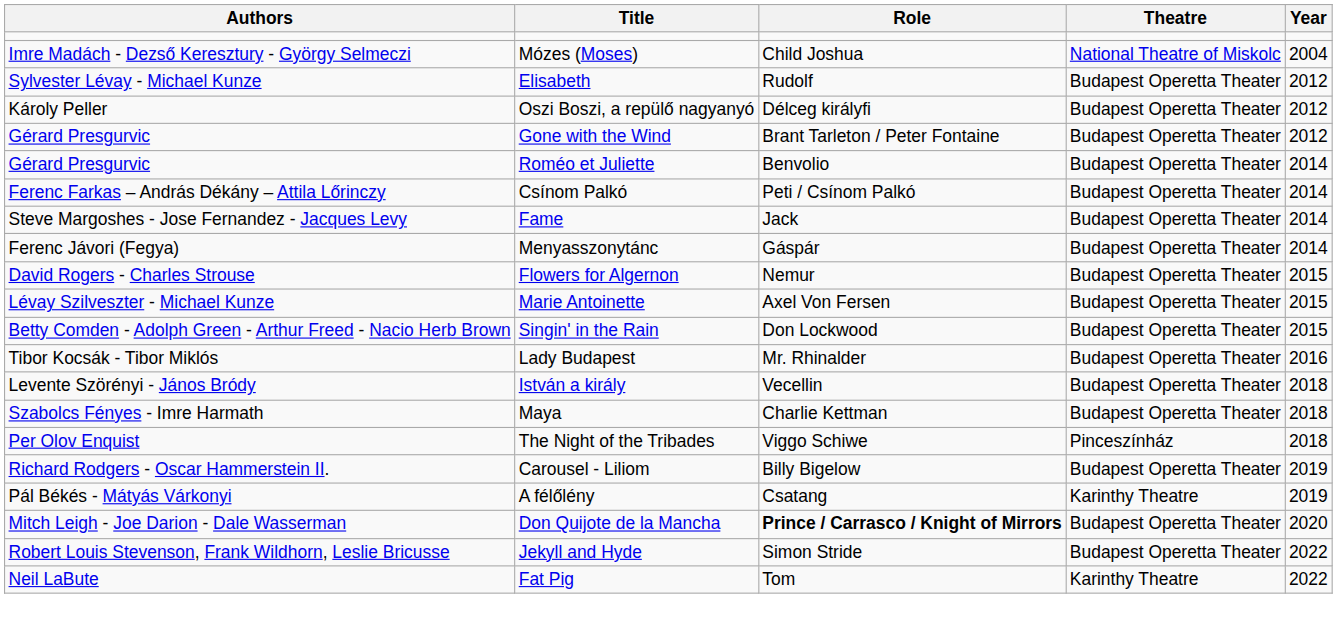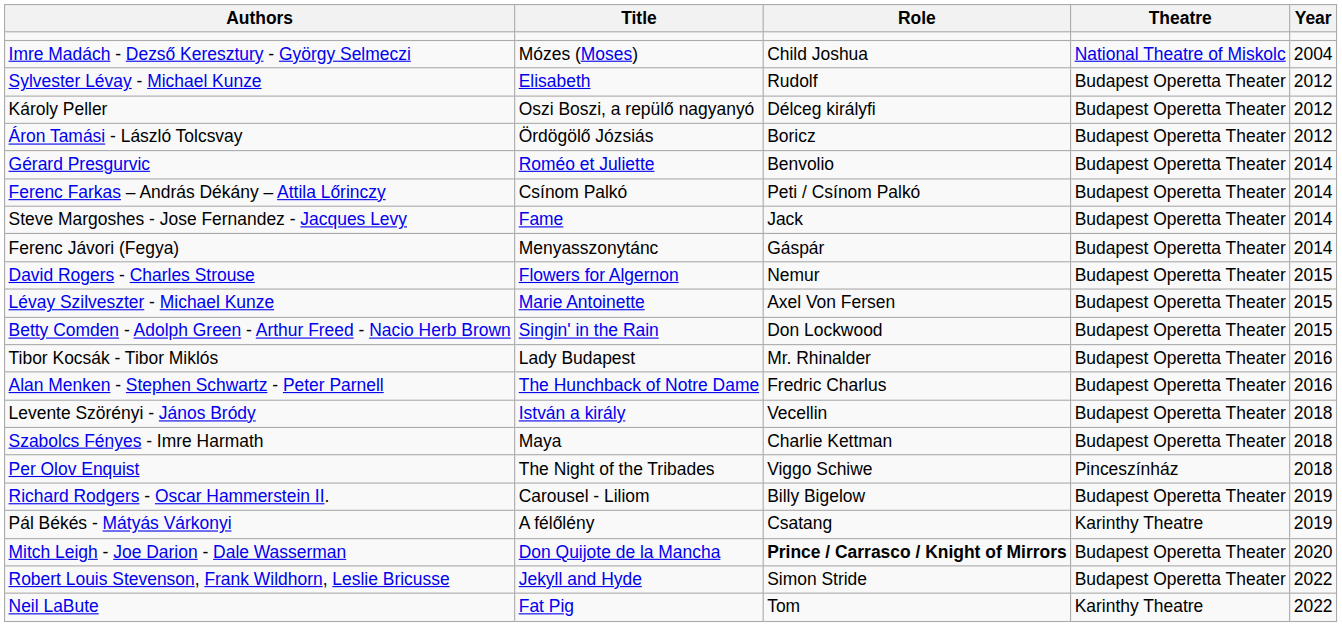 <table class="wikitable sortable">
 <tr>
 <th>Authors</th>
 <th>Title</th>
 <th>Role</th>
 <th>Theatre</th>
 <th>Year</th>
 </tr>
 <tr>
 <td></td>
 <td></td>
 <td></td>
 <td></td>
 <td></td>
 </tr>
 <tr>
 <td><a href='#'>Imre Madách</a> - <a href='#'>Dezső Keresztury</a> - <a href='#'>György Selmeczi</a></td>
 <td>Mózes (<a href='#'>Moses</a>)</td>
 <td>Child Joshua</td>
 <td><a href='#'>National Theatre of Miskolc</a></td>
 <td>2004</td>
 </tr>
 <tr>
 <td><a href='#'>Sylvester Lévay</a> - <a href='#'>Michael Kunze</a></td>
 <td><a href='#'>Elisabeth</a></td>
 <td>Rudolf</td>
 <td>Budapest Operetta Theater</td>
 <td>2012</td>
 </tr>
 <tr>
 <td>Károly Peller</td>
 <td>Oszi Boszi, a repülő nagyanyó</td>
 <td>Délceg királyfi</td>
 <td>Budapest Operetta Theater</td>
 <td>2012</td>
 </tr>
 <tr>
-<td><a href='#'>Gérard Presgurvic</a></td>
-<td><a href='#'>Gone with the Wind</a></td>
-<td>Brant Tarleton / Peter Fontaine  </td>
+<td><a href='#'>Áron Tamási</a> - László Tolcsvay</td>
+<td>Ördögölő Józsiás</td>
+<td>Boricz</td>
 <td>Budapest Operetta Theater</td>
 <td>2012</td>
 </tr>
 <tr>
 <td><a href='#'>Gérard Presgurvic</a></td>
 <td><a href='#'>Roméo et Juliette</a></td>
 <td>Benvolio</td>
 <td>Budapest Operetta Theater</td>
 <td>2014</td>
 </tr>
 <tr>
 <td><a href='#'>Ferenc Farkas</a> – András Dékány – <a href='#'>Attila Lőrinczy</a></td>
 <td>Csínom Palkó</td>
 <td>Peti / Csínom Palkó</td>
 <td>Budapest Operetta Theater</td>
 <td>2014</td>
 </tr>
 <tr>
 <td>Steve Margoshes - Jose Fernandez - <a href='#'>Jacques Levy</a></td>
 <td><a href='#'>Fame</a></td>
 <td>Jack</td>
 <td>Budapest Operetta Theater</td>
 <td>2014</td>
 </tr>
 <tr>
 <td>Ferenc Jávori (Fegya)</td>
 <td>Menyasszonytánc</td>
 <td>Gáspár</td>
 <td>Budapest Operetta Theater</td>
 <td>2014</td>
 </tr>
 <tr>
 <td><a href='#'>David Rogers</a> - <a href='#'>Charles Strouse</a></td>
 <td><a href='#'>Flowers for Algernon</a></td>
 <td>Nemur</td>
 <td>Budapest Operetta Theater</td>
 <td>2015</td>
 </tr>
 <tr>
 <td><a href='#'>Lévay Szilveszter</a> - <a href='#'>Michael Kunze</a></td>
 <td><a href='#'>Marie Antoinette</a></td>
 <td>Axel Von Fersen</td>
 <td>Budapest Operetta Theater</td>
 <td>2015</td>
 </tr>
 <tr>
 <td><a href='#'>Betty Comden</a> - <a href='#'>Adolph Green</a> - <a href='#'>Arthur Freed</a> - <a href='#'>Nacio Herb Brown</a></td>
 <td><a href='#'>Singin' in the Rain</a></td>
 <td>Don Lockwood</td>
 <td>Budapest Operetta Theater</td>
 <td>2015</td>
 </tr>
 <tr>
 <td>Tibor Kocsák - Tibor Miklós</td>
 <td>Lady Budapest</td>
 <td>Mr. Rhinalder</td>
 <td>Budapest Operetta Theater</td>
 <td>2016</td>
 </tr>
 <tr>
+<td><a href='#'>Alan Menken</a> - <a href='#'>Stephen Schwartz</a> - <a href='#'>Peter Parnell</a></td>
+<td><a href='#'>The Hunchback of Notre Dame</a></td>
+<td>Fredric Charlus</td>
+<td>Budapest Operetta Theater</td>
+<td>2016</td>
+</tr>
+<tr>
 <td>Levente Szörényi - <a href='#'>János Bródy</a></td>
 <td><a href='#'>István a király</a></td>
 <td>Vecellin</td>
 <td>Budapest Operetta Theater</td>
 <td>2018</td>
 </tr>
 <tr>
 <td><a href='#'>Szabolcs Fényes</a> - Imre Harmath</td>
 <td>Maya</td>
 <td>Charlie Kettman</td>
 <td>Budapest Operetta Theater</td>
 <td>2018</td>
 </tr>
 <tr>
 <td><a href='#'>Per Olov Enquist</a></td>
 <td>The Night of the Tribades</td>
 <td>Viggo Schiwe</td>
 <td>Pinceszínház</td>
 <td>2018</td>
 </tr>
 <tr>
 <td><a href='#'>Richard Rodgers</a> - <a href='#'>Oscar Hammerstein II</a>.</td>
 <td>Carousel - Liliom</td>
 <td>Billy Bigelow</td>
 <td>Budapest Operetta Theater</td>
 <td>2019</td>
 </tr>
 <tr>
 <td>Pál Békés - <a href='#'>Mátyás Várkonyi</a></td>
 <td>A félőlény</td>
 <td>Csatang</td>
 <td>Karinthy Theatre</td>
 <td>2019</td>
 </tr>
 <tr>
 <td><a href='#'>Mitch Leigh</a> - <a href='#'>Joe Darion</a> - <a href='#'>Dale Wasserman</a></td>
 <td><a href='#'>Don Quijote de la Mancha</a></td>
 <td><strong>Prince /  Carrasco / Knight of Mirrors</strong></td>
 <td>Budapest Operetta Theater</td>
 <td>2020</td>
 </tr>
 <tr>
 <td><a href='#'>Robert Louis Stevenson</a>, <a href='#'>Frank Wildhorn</a>, <a href='#'>Leslie Bricusse</a></td>
 <td><a href='#'>Jekyll and Hyde</a></td>
 <td>Simon Stride</td>
 <td>Budapest Operetta Theater</td>
 <td>2022</td>
 </tr>
 <tr>
 <td><a href='#'>Neil LaBute</a></td>
 <td><a href='#'>Fat Pig</a></td>
 <td>Tom</td>
 <td>Karinthy Theatre</td>
 <td>2022</td>
 </tr>
 </table>
